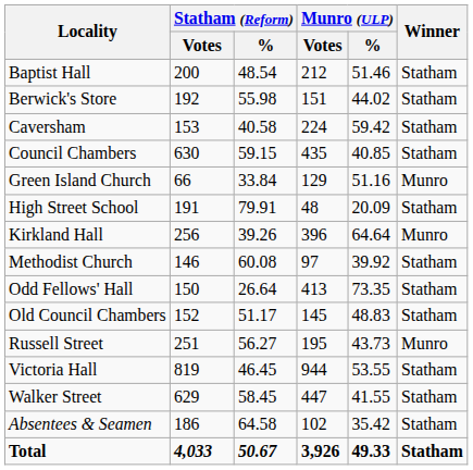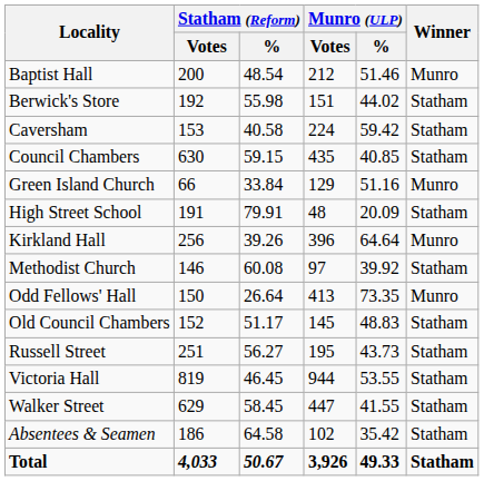 <table class="wikitable sortable">
 <tr>
 <th rowspan=2>Locality</th>
 <th colspan=2><a href='#'>Statham</a> <em><small>(<a href='#'>Reform</a>)</small></em></th>
 <th colspan=2><a href='#'>Munro</a> <small><em>(<a href='#'>ULP</a>)</em></small></th>
 <th rowspan=2>Winner</th>
 </tr>
 <tr>
 <th>Votes</th>
 <th>%</th>
 <th>Votes</th>
 <th>%</th>
 </tr>
 <tr>
 <td>Baptist Hall</td>
 <td>200</td>
 <td>48.54</td>
 <td>212</td>
 <td>51.46</td>
-<td>Statham</td>
+<td>Munro</td>
 </tr>
 <tr>
 <td>Berwick's Store</td>
 <td>192</td>
 <td>55.98</td>
 <td>151</td>
 <td>44.02</td>
 <td>Statham</td>
 </tr>
 <tr>
 <td>Caversham</td>
 <td>153</td>
 <td>40.58</td>
 <td>224</td>
 <td>59.42</td>
 <td>Statham</td>
 </tr>
 <tr>
 <td>Council Chambers</td>
 <td>630</td>
 <td>59.15</td>
 <td>435</td>
 <td>40.85</td>
 <td>Statham</td>
 </tr>
 <tr>
 <td>Green Island Church</td>
 <td>66</td>
 <td>33.84</td>
 <td>129</td>
 <td>51.16</td>
 <td>Munro</td>
 </tr>
 <tr>
 <td>High Street School</td>
 <td>191</td>
 <td>79.91</td>
 <td>48</td>
 <td>20.09</td>
 <td>Statham</td>
 </tr>
 <tr>
 <td>Kirkland Hall</td>
 <td>256</td>
 <td>39.26</td>
 <td>396</td>
 <td>64.64</td>
 <td>Munro</td>
 </tr>
 <tr>
 <td>Methodist Church</td>
 <td>146</td>
 <td>60.08</td>
 <td>97</td>
 <td>39.92</td>
 <td>Statham</td>
 </tr>
 <tr>
 <td>Odd Fellows' Hall</td>
 <td>150</td>
 <td>26.64</td>
 <td>413</td>
 <td>73.35</td>
-<td>Statham</td>
+<td>Munro</td>
 </tr>
 <tr>
 <td>Old Council Chambers</td>
 <td>152</td>
 <td>51.17</td>
 <td>145</td>
 <td>48.83</td>
 <td>Statham</td>
 </tr>
 <tr>
 <td>Russell Street</td>
 <td>251</td>
 <td>56.27</td>
 <td>195</td>
 <td>43.73</td>
-<td>Munro</td>
+<td>Statham</td>
 </tr>
 <tr>
 <td>Victoria Hall</td>
 <td>819</td>
 <td>46.45</td>
 <td>944</td>
 <td>53.55</td>
 <td>Statham</td>
 </tr>
 <tr>
 <td>Walker Street</td>
 <td>629</td>
 <td>58.45</td>
 <td>447</td>
 <td>41.55</td>
 <td>Statham</td>
 </tr>
 <tr>
 <td><em>Absentees & Seamen</em></td>
 <td>186</td>
 <td>64.58</td>
 <td>102</td>
 <td>35.42</td>
 <td>Statham</td>
 </tr>
 <tr>
 <td><strong>Total</strong></td>
 <td><strong><em>4,033</em></strong></td>
 <td><strong><em>50.67</em></strong></td>
 <td><strong>3,926</strong></td>
 <td><strong>49.33</strong></td>
 <td><strong>Statham</strong></td>
 </tr>
 </table>
